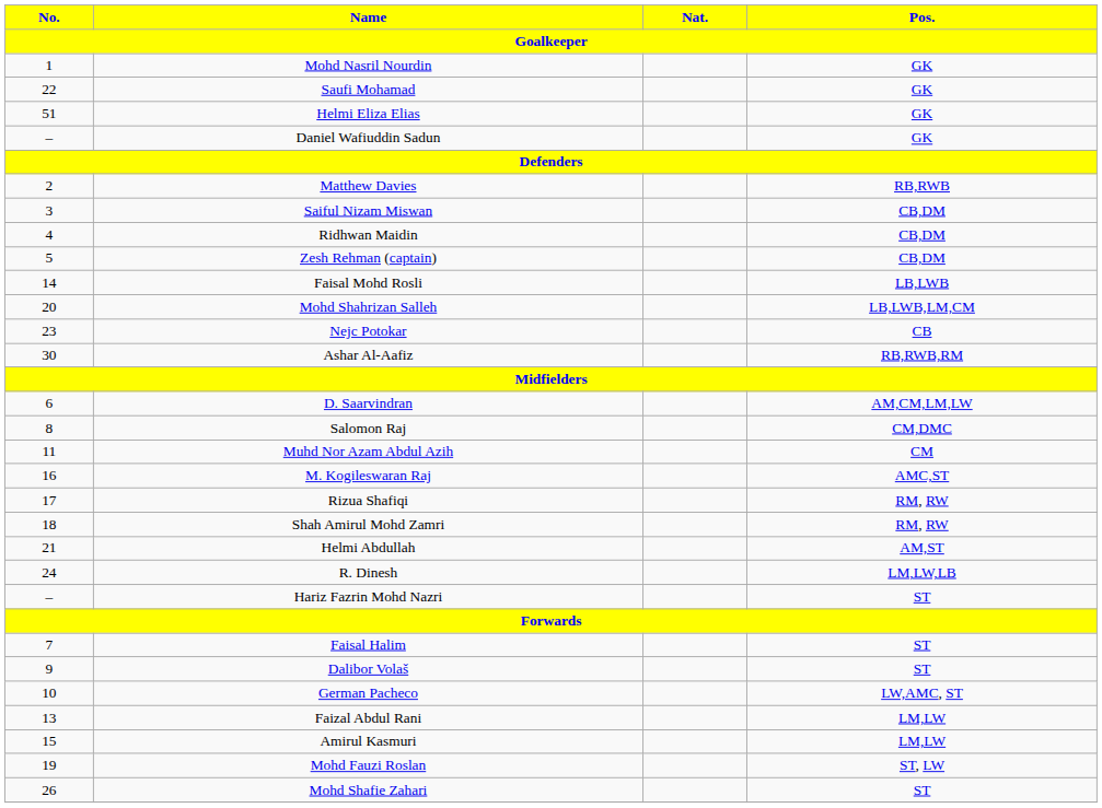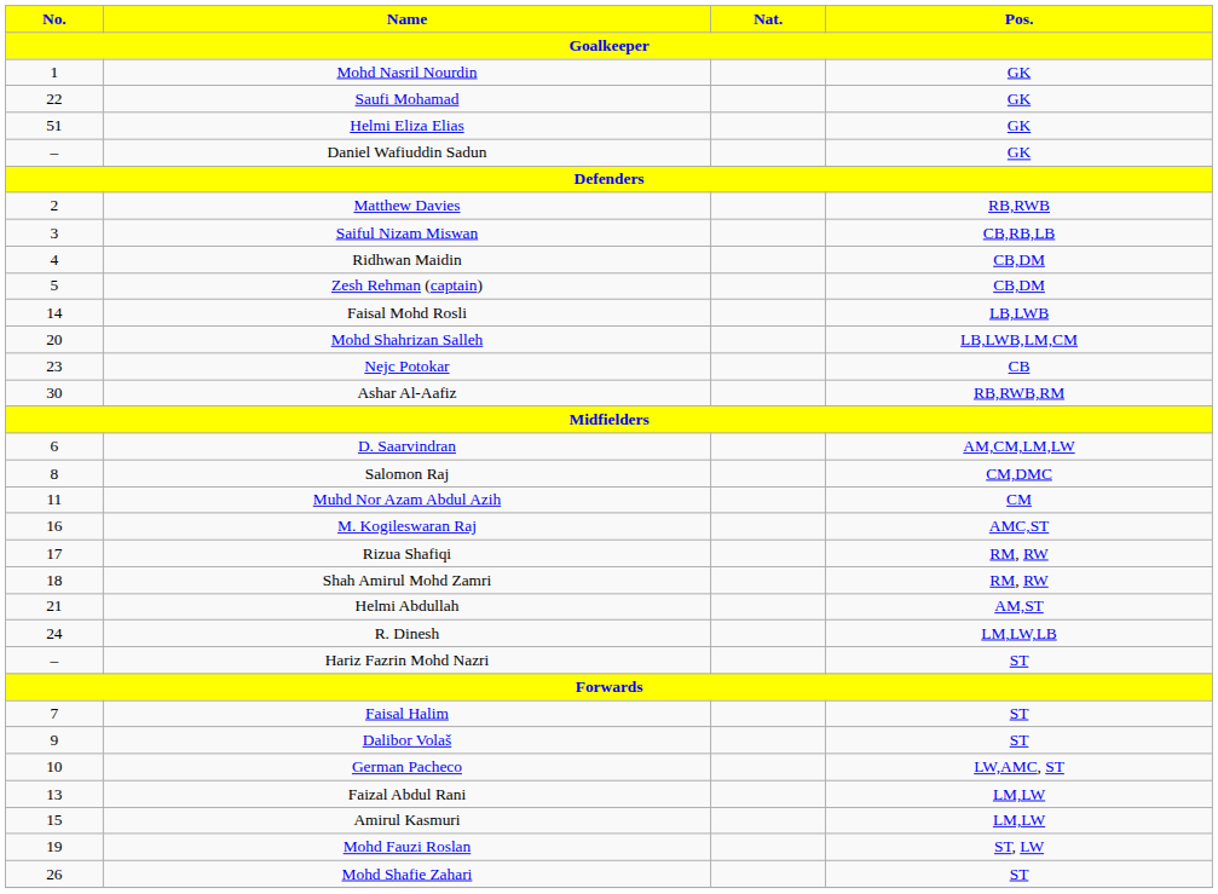 <table class="wikitable sortable"  style="text-align:center; font-size:90%; width:85%;">
 <tr>
 <th style="background:yellow; color:Blue; text-align:center;">No.</th>
 <th style="background:yellow; color:Blue; text-align:center;">Name</th>
 <th style="background:yellow; color:Blue; text-align:center;">Nat.</th>
 <th style="background:yellow; color:Blue; text-align:center;">Pos.</th>
 </tr>
 <tr>
 <th colspan="11"  style="background:yellow; color:blue; text-align:center;">Goalkeeper</th>
 </tr>
 <tr>
 <td>1</td>
 <td><a href='#'>Mohd Nasril Nourdin</a></td>
 <td></td>
 <td><a href='#'>GK</a></td>
 </tr>
 <tr>
 <td>22</td>
 <td><a href='#'>Saufi Mohamad</a></td>
 <td></td>
 <td><a href='#'>GK</a></td>
 </tr>
 <tr>
 <td>51</td>
 <td><a href='#'>Helmi Eliza Elias</a></td>
 <td></td>
 <td><a href='#'>GK</a></td>
 </tr>
 <tr>
 <td>–</td>
 <td>Daniel Wafiuddin Sadun</td>
 <td></td>
 <td><a href='#'>GK</a></td>
 </tr>
 <tr>
 <th colspan="11"  style="background:yellow; color:blue; text-align:center;">Defenders</th>
 </tr>
 <tr>
 <td>2</td>
 <td><a href='#'>Matthew Davies</a></td>
 <td></td>
 <td><a href='#'>RB,RWB</a></td>
 </tr>
 <tr>
 <td>3</td>
 <td><a href='#'>Saiful Nizam Miswan</a></td>
 <td></td>
-<td><a href='#'>CB,DM</a></td>
+<td><a href='#'>CB,RB,LB</a></td>
 </tr>
 <tr>
 <td>4</td>
 <td>Ridhwan Maidin</td>
 <td></td>
 <td><a href='#'>CB,DM</a></td>
 </tr>
 <tr>
 <td>5</td>
 <td><a href='#'>Zesh Rehman</a> (<a href='#'>captain</a>)</td>
 <td></td>
 <td><a href='#'>CB,DM</a></td>
 </tr>
 <tr>
 <td>14</td>
 <td>Faisal Mohd Rosli</td>
 <td></td>
 <td><a href='#'>LB,LWB</a></td>
 </tr>
 <tr>
 <td>20</td>
 <td><a href='#'>Mohd Shahrizan Salleh</a></td>
 <td></td>
 <td><a href='#'>LB,LWB,LM,CM</a></td>
 </tr>
 <tr>
 <td>23</td>
 <td><a href='#'>Nejc Potokar</a></td>
 <td></td>
 <td><a href='#'>CB</a></td>
 </tr>
 <tr>
 <td>30</td>
 <td>Ashar Al-Aafiz</td>
 <td></td>
 <td><a href='#'>RB,RWB,RM</a></td>
 </tr>
 <tr>
 <th colspan="11"  style="background:yellow; color:blue; text-align:center;">Midfielders</th>
 </tr>
 <tr>
 <td>6</td>
 <td><a href='#'>D. Saarvindran</a></td>
 <td></td>
 <td><a href='#'>AM,CM,LM,LW</a></td>
 </tr>
 <tr>
 <td>8</td>
 <td>Salomon Raj</td>
 <td></td>
 <td><a href='#'>CM,DMC</a></td>
 </tr>
 <tr>
 <td>11</td>
 <td><a href='#'>Muhd Nor Azam Abdul Azih</a></td>
 <td></td>
 <td><a href='#'>CM</a></td>
 </tr>
 <tr>
 <td>16</td>
 <td><a href='#'>M. Kogileswaran Raj</a></td>
 <td></td>
 <td><a href='#'>AMC,ST</a></td>
 </tr>
 <tr>
 <td>17</td>
 <td>Rizua Shafiqi</td>
 <td></td>
 <td><a href='#'>RM</a>, <a href='#'>RW</a></td>
 </tr>
 <tr>
 <td>18</td>
 <td>Shah Amirul Mohd Zamri</td>
 <td></td>
 <td><a href='#'>RM</a>, <a href='#'>RW</a></td>
 </tr>
 <tr>
 <td>21</td>
 <td>Helmi Abdullah</td>
 <td></td>
 <td><a href='#'>AM,ST</a></td>
 </tr>
 <tr>
 <td>24</td>
 <td>R. Dinesh</td>
 <td></td>
 <td><a href='#'>LM,LW,LB</a></td>
 </tr>
 <tr>
 <td>–</td>
 <td>Hariz Fazrin Mohd Nazri</td>
 <td></td>
 <td><a href='#'>ST</a></td>
 </tr>
 <tr>
 <th colspan="11"  style="background:yellow; color:blue; text-align:center;">Forwards</th>
 </tr>
 <tr>
 <td>7</td>
 <td><a href='#'>Faisal Halim</a></td>
 <td></td>
 <td><a href='#'>ST</a></td>
 </tr>
 <tr>
 <td>9</td>
 <td><a href='#'>Dalibor Volaš</a></td>
 <td></td>
 <td><a href='#'>ST</a></td>
 </tr>
 <tr>
 <td>10</td>
 <td><a href='#'>German Pacheco</a></td>
 <td></td>
 <td><a href='#'>LW,AMC</a>, <a href='#'>ST</a></td>
 </tr>
 <tr>
 <td>13</td>
 <td>Faizal Abdul Rani</td>
 <td></td>
 <td><a href='#'>LM,LW</a></td>
 </tr>
 <tr>
 <td>15</td>
 <td>Amirul Kasmuri</td>
 <td></td>
 <td><a href='#'>LM,LW</a></td>
 </tr>
 <tr>
 <td>19</td>
 <td><a href='#'>Mohd Fauzi Roslan</a></td>
 <td></td>
 <td><a href='#'>ST</a>, <a href='#'>LW</a></td>
 </tr>
 <tr>
 <td>26</td>
 <td><a href='#'>Mohd Shafie Zahari</a></td>
 <td></td>
 <td><a href='#'>ST</a></td>
 </tr>
 <tr>
 </tr>
 </table>
